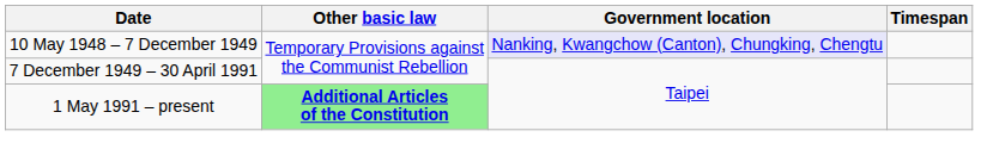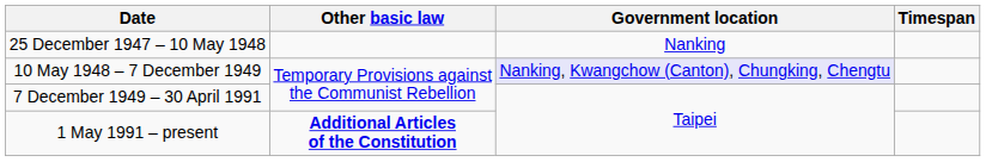 <table class=wikitable style="text-align:center;">
 <tr>
 <th>Date</th>
 <th>Other <a href='#'>basic law</a></th>
 <th>Government location</th>
 <th>Timespan</th>
+</tr>
+<tr>
+<td>25 December 1947 – 10 May 1948</td>
+<td></td>
+<td><a href='#'>Nanking</a></td>
+<td></td>
 </tr>
 <tr>
 <td>10 May 1948 – 7 December 1949</td>
 <td rowspan=2><a href='#'>Temporary Provisions against<br>the Communist Rebellion</a></td>
 <td style="background: lavender;"><a href='#'>Nanking</a>, <a href='#'>Kwangchow (Canton)</a>, <a href='#'>Chungking</a>, <a href='#'>Chengtu</a></td>
 <td></td>
 </tr>
 <tr>
 <td>7 December 1949 – 30 April 1991</td>
 <td rowspan=2><a href='#'>Taipei</a></td>
 <td></td>
 </tr>
 <tr>
 <td>1 May 1991 – present</td>
-<td style="background: lightgreen;"><a href='#'><strong>Additional Articles<br>of the Constitution</strong></a></td>
+<td><a href='#'><strong>Additional Articles<br>of the Constitution</strong></a></td>
 <td></td>
 </tr>
 </table>
